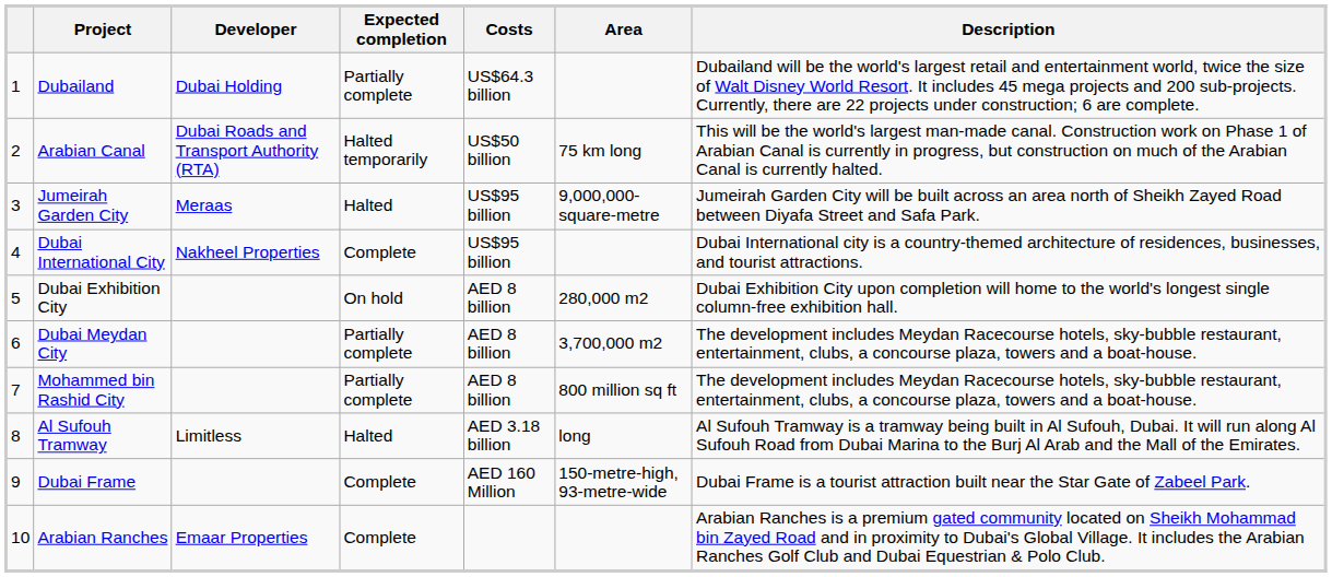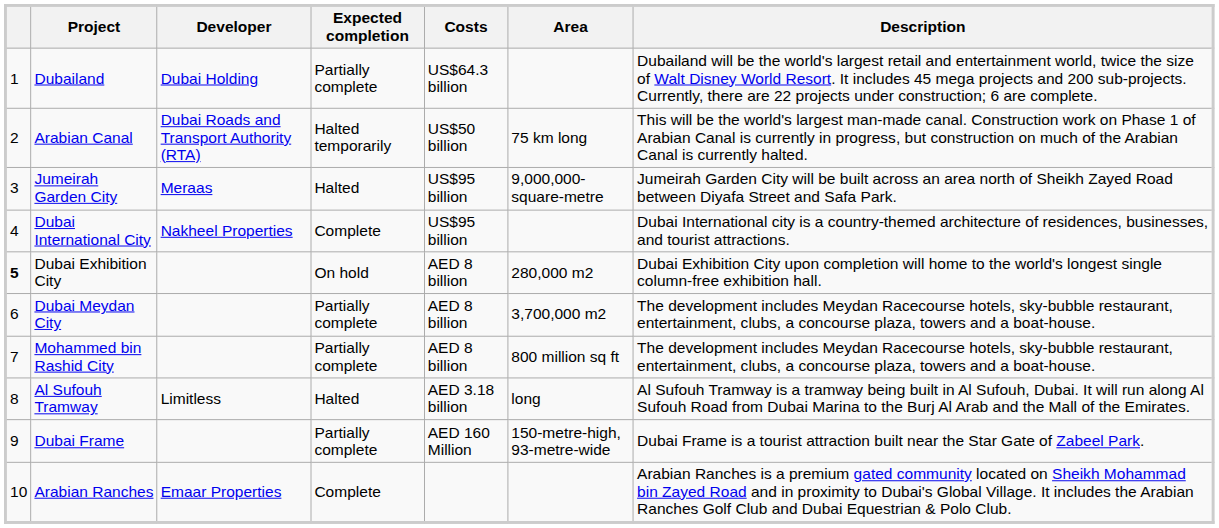 <table class="wikitable sortable" style="border:3px solid #ccc;">
 <tr>
 <th></th>
 <th>Project</th>
 <th>Developer</th>
 <th>Expected completion</th>
 <th>Costs</th>
 <th>Area</th>
 <th>Description</th>
 </tr>
 <tr>
 <td>1</td>
 <td><a href='#'>Dubailand</a></td>
 <td><a href='#'>Dubai Holding</a></td>
 <td>Partially complete</td>
 <td>US$64.3 billion</td>
 <td></td>
 <td>Dubailand will be the world's largest retail and entertainment world, twice the size of <a href='#'>Walt Disney World Resort</a>. It includes 45 mega projects and 200 sub-projects. Currently, there are 22 projects under construction; 6 are complete.</td>
 </tr>
 <tr>
 <td>2</td>
 <td><a href='#'>Arabian Canal</a></td>
 <td><a href='#'>Dubai Roads and Transport Authority (RTA)</a></td>
 <td>Halted temporarily</td>
 <td>US$50 billion</td>
 <td>75 km long</td>
 <td>This will be the world's largest man-made canal. Construction work on Phase 1 of Arabian Canal is currently in progress, but construction on much of the Arabian Canal is currently halted.</td>
 </tr>
 <tr>
 <td>3</td>
 <td><a href='#'>Jumeirah Garden City</a></td>
 <td><a href='#'>Meraas</a></td>
 <td>Halted</td>
 <td>US$95 billion</td>
 <td>9,000,000-square-metre</td>
 <td>Jumeirah Garden City will be built across an area north of Sheikh Zayed Road between Diyafa Street and Safa Park.</td>
 </tr>
 <tr>
 <td>4</td>
 <td><a href='#'>Dubai International City</a></td>
 <td><a href='#'>Nakheel Properties</a></td>
 <td>Complete</td>
 <td>US$95 billion</td>
 <td></td>
 <td>Dubai International city is a country-themed architecture of residences, businesses, and tourist attractions.</td>
 </tr>
 <tr>
-<td>5</td>
+<td><strong>5</strong></td>
 <td>Dubai Exhibition City</td>
 <td></td>
 <td>On hold</td>
 <td>AED 8 billion</td>
 <td>280,000 m2</td>
 <td>Dubai Exhibition City upon completion will home to the world's longest single column-free exhibition hall.</td>
 </tr>
 <tr>
 <td>6</td>
 <td><a href='#'>Dubai Meydan City</a></td>
 <td></td>
 <td>Partially complete</td>
 <td>AED 8 billion</td>
 <td>3,700,000 m2</td>
 <td>The development includes Meydan Racecourse hotels, sky-bubble restaurant, entertainment, clubs, a concourse plaza, towers and a boat-house.</td>
 </tr>
 <tr>
 <td>7</td>
 <td><a href='#'>Mohammed bin Rashid City</a></td>
 <td></td>
 <td>Partially complete</td>
 <td>AED 8 billion</td>
 <td>800 million sq ft</td>
 <td>The development includes Meydan Racecourse hotels, sky-bubble restaurant, entertainment, clubs, a concourse plaza, towers and a boat-house.</td>
 </tr>
 <tr>
 <td>8</td>
 <td><a href='#'>Al Sufouh Tramway</a></td>
 <td>Limitless</td>
 <td>Halted</td>
 <td>AED 3.18 billion</td>
 <td> long</td>
 <td>Al Sufouh Tramway is a tramway being built in Al Sufouh, Dubai. It will run along Al Sufouh Road from Dubai Marina to the Burj Al Arab and the Mall of the Emirates.</td>
 </tr>
 <tr>
 <td>9</td>
 <td><a href='#'>Dubai Frame</a></td>
 <td></td>
-<td>Complete</td>
+<td>Partially complete</td>
 <td>AED 160 Million</td>
 <td>150-metre-high, 93-metre-wide</td>
 <td>Dubai Frame is a tourist attraction built near the Star Gate of <a href='#'>Zabeel Park</a>.</td>
 </tr>
 <tr>
 <td>10</td>
 <td><a href='#'>Arabian Ranches</a></td>
 <td><a href='#'>Emaar Properties</a></td>
 <td>Complete</td>
 <td></td>
 <td></td>
 <td>Arabian Ranches is a premium <a href='#'>gated community</a> located on <a href='#'>Sheikh Mohammad bin Zayed Road</a> and in proximity to Dubai's Global Village. It includes the Arabian Ranches Golf Club and Dubai Equestrian & Polo Club.</td>
 </tr>
 </table>
